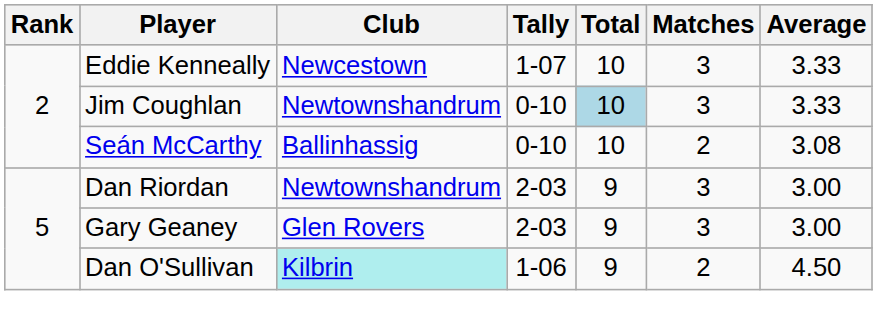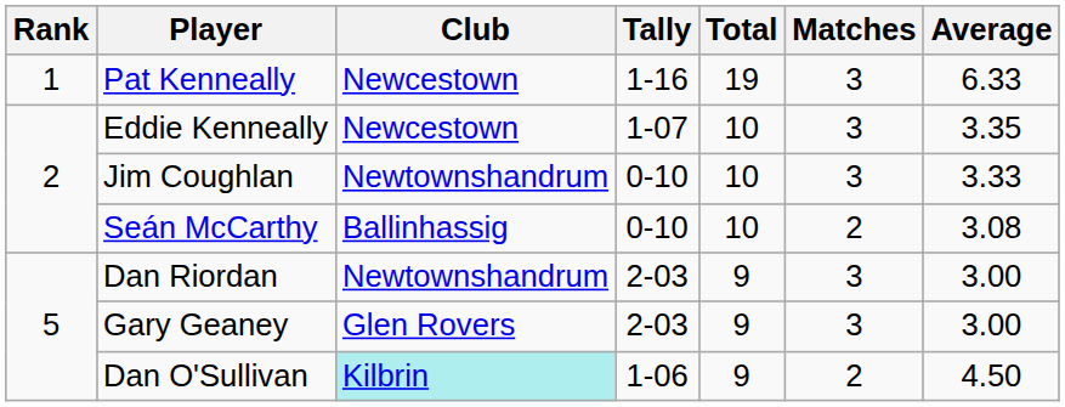 <table class="wikitable">
 <tr>
 <th>Rank</th>
 <th>Player</th>
 <th>Club</th>
 <th>Tally</th>
 <th>Total</th>
 <th>Matches</th>
 <th>Average</th>
 </tr>
 <tr>
+<td rowspan="1" style="text-align:center;">1</td>
+<td><a href='#'>Pat Kenneally</a></td>
+<td><a href='#'>Newcestown</a></td>
+<td align=center>1-16</td>
+<td align=center>19</td>
+<td align=center>3</td>
+<td align=center>6.33</td>
+</tr>
+<tr>
 <td rowspan="3" style="text-align:center;">2</td>
 <td>Eddie Kenneally</td>
 <td><a href='#'>Newcestown</a></td>
 <td align=center>1-07</td>
 <td align=center>10</td>
 <td align=center>3</td>
-<td align=center>3.33</td>
+<td align=center>3.35</td>
 </tr>
 <tr>
 <td>Jim Coughlan</td>
 <td><a href='#'>Newtownshandrum</a></td>
 <td align=center>0-10</td>
-<td align=center style="background: lightblue;">10</td>
+<td align=center>10</td>
 <td align=center>3</td>
 <td align=center>3.33</td>
 </tr>
 <tr>
 <td><a href='#'>Seán McCarthy</a></td>
 <td><a href='#'>Ballinhassig</a></td>
 <td align=center>0-10</td>
 <td align=center>10</td>
 <td align=center>2</td>
 <td align=center>3.08</td>
 </tr>
 <tr>
 <td rowspan="3" style="text-align:center;">5</td>
 <td>Dan Riordan</td>
 <td><a href='#'>Newtownshandrum</a></td>
 <td align=center>2-03</td>
 <td align=center>9</td>
 <td align=center>3</td>
 <td align=center>3.00</td>
 </tr>
 <tr>
 <td>Gary Geaney</td>
 <td><a href='#'>Glen Rovers</a></td>
 <td align=center>2-03</td>
 <td align=center>9</td>
 <td align=center>3</td>
 <td align=center>3.00</td>
 </tr>
 <tr>
 <td>Dan O'Sullivan</td>
 <td style="background: paleturquoise;"><a href='#'>Kilbrin</a></td>
 <td align=center>1-06</td>
 <td align=center>9</td>
 <td align=center>2</td>
 <td align=center>4.50</td>
 </tr>
 </table>
